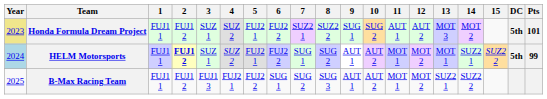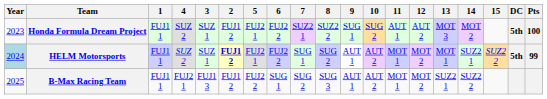 <table class="wikitable" style="text-align:center; font-size:85%">
 <tr>
 <th>Year</th>
 <th>Team</th>
 <th>1</th>
+<th>4</th>
+<th>3</th>
 <th>2</th>
-<th>3</th>
-<th>4</th>
 <th>5</th>
 <th>6</th>
 <th>7</th>
 <th>8</th>
 <th>9</th>
 <th>10</th>
 <th>11</th>
 <th>12</th>
 <th>13</th>
 <th>14</th>
 <th>15</th>
 <th>DC</th>
 <th>Pts</th>
 </tr>
 <tr>
-<td style="background: khaki;"><a href='#'>2023</a></td>
+<td><a href='#'>2023</a></td>
 <th nowrap><a href='#'>Honda Formula Dream Project</a></th>
 <td style="background:#dfffdf;"><a href='#'>FUJ1<br>1</a><br></td>
+<td style="background:#dfdfdf;"><a href='#'>SUZ<br>2</a><br></td>
+<td style="background:#dfffdf;"><a href='#'>SUZ<br>1</a><br></td>
 <td style="background:#dfffdf;"><a href='#'>FUJ1<br>2</a><br></td>
-<td style="background:#dfffdf;"><a href='#'>SUZ<br>1</a><br></td>
-<td style="background:#dfdfdf;"><a href='#'>SUZ<br>2</a><br></td>
 <td style="background:#dfffdf;"><a href='#'>FUJ2<br>1</a><br></td>
 <td style="background:#dfffdf;"><a href='#'>FUJ2<br>2</a><br></td>
 <td style="background:#efcfff;"><a href='#'>SUZ2<br>1</a><br></td>
 <td style="background:#dfffdf;"><a href='#'>SUZ2<br>2</a><br></td>
 <td style="background:#dfffdf;"><a href='#'>SUG<br>1</a><br></td>
 <td style="background:#ffdf9f;"><a href='#'>SUG<br>2</a><br></td>
 <td style="background:#dfffdf;"><a href='#'>AUT<br>1</a><br></td>
 <td style="background:#dfffdf;"><a href='#'>AUT<br>2</a><br></td>
 <td style="background:#cfcfff;"><a href='#'>MOT<br>3</a><br></td>
 <td style="background:#efcfff;"><a href='#'>MOT<br>2</a><br></td>
 <td></td>
 <th>5th</th>
-<th>101</th>
+<th>100</th>
 </tr>
 <tr>
 <td style="background: lightblue;"><a href='#'>2024</a></td>
 <th nowrap><a href='#'>HELM Motorsports</a></th>
 <td style="background:#cfcfff;"><a href='#'>FUJ1<br>1</a><br></td>
+<td style="background:#dfdfdf;"><em><a href='#'>SUZ<br>2</a><br></em></td>
+<td style="background:#dfffdf;"><a href='#'>SUZ<br>1</a><br></td>
 <td style="background:#ffffbf;"><strong><a href='#'>FUJ1<br>2</a><br></strong></td>
-<td style="background:#dfffdf;"><a href='#'>SUZ<br>1</a><br></td>
-<td style="background:#dfdfdf;"><em><a href='#'>SUZ<br>2</a><br></em></td>
 <td style="background:#dfdfdf;"><a href='#'>FUJ2<br>1</a><br></td>
 <td style="background:#cfcfff;"><a href='#'>FUJ2<br>2</a><br></td>
 <td style="background:#dfffdf;"><a href='#'>SUG<br>1</a><br></td>
 <td style="background:#cfcfff;"><a href='#'>SUG<br>2</a><br></td>
 <td style="background:#ffffff;"><a href='#'>AUT<br>1</a><br></td>
 <td style="background:#efcfff;"><a href='#'>AUT<br>2</a><br></td>
 <td style="background:#cfcfff;"><a href='#'>MOT<br>1</a><br></td>
 <td style="background:#efcfff;"><a href='#'>MOT<br>2</a><br></td>
 <td style="background:#cfcfff;"><a href='#'>MOT<br>1</a><br></td>
 <td style="background:#dfffdf;"><a href='#'>SUZ2<br>1</a><br></td>
 <td style="background:#ffdf9f;"><em><a href='#'>SUZ2<br>2</a><br></em></td>
 <th>5th</th>
 <th>99</th>
 </tr>
 <tr>
 <td><a href='#'>2025</a></td>
 <th nowrap><a href='#'>B-Max Racing Team</a></th>
 <td style="background:#;"><a href='#'>FUJ1<br>1</a><br></td>
+<td style="background:#;"><a href='#'>FUJ2<br>1</a><br></td>
+<td style="background:#;"><a href='#'>FUJ1<br>3</a><br></td>
 <td style="background:#;"><a href='#'>FUJ1<br>2</a><br></td>
-<td style="background:#;"><a href='#'>FUJ1<br>3</a><br></td>
-<td style="background:#;"><a href='#'>FUJ2<br>1</a><br></td>
 <td style="background:#;"><a href='#'>FUJ2<br>2</a><br></td>
 <td style="background:#;"><a href='#'>SUG<br>1</a><br></td>
 <td style="background:#;"><a href='#'>SUG<br>2</a><br></td>
 <td style="background:#;"><a href='#'>SUG<br>3</a><br></td>
 <td style="background:#;"><a href='#'>AUT<br>1</a><br></td>
 <td style="background:#;"><a href='#'>AUT<br>2</a><br></td>
 <td style="background:#;"><a href='#'>MOT<br>1</a><br></td>
 <td style="background:#;"><a href='#'>MOT<br>2</a><br></td>
 <td style="background:#;"><a href='#'>SUZ2<br>1</a><br></td>
 <td style="background:#;"><a href='#'>SUZ2<br>2</a><br></td>
 <td></td>
 <th></th>
 <th></th>
 </tr>
 </table>
